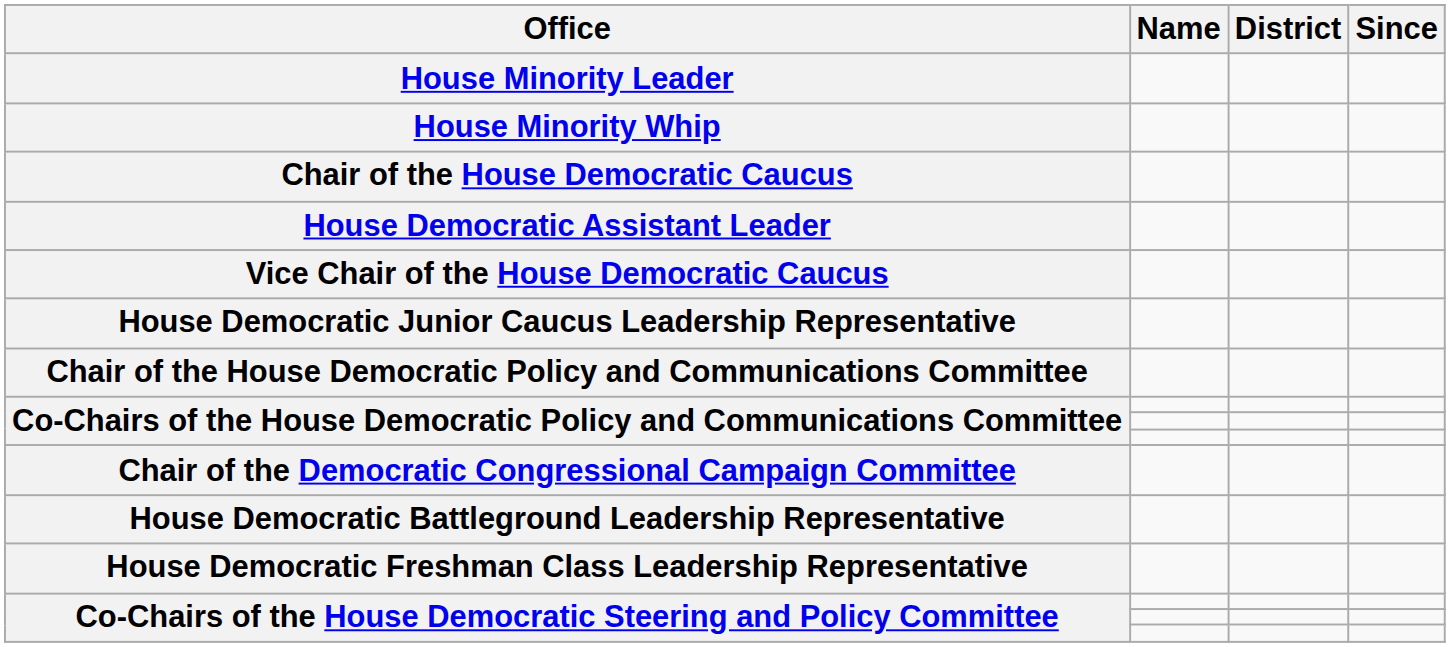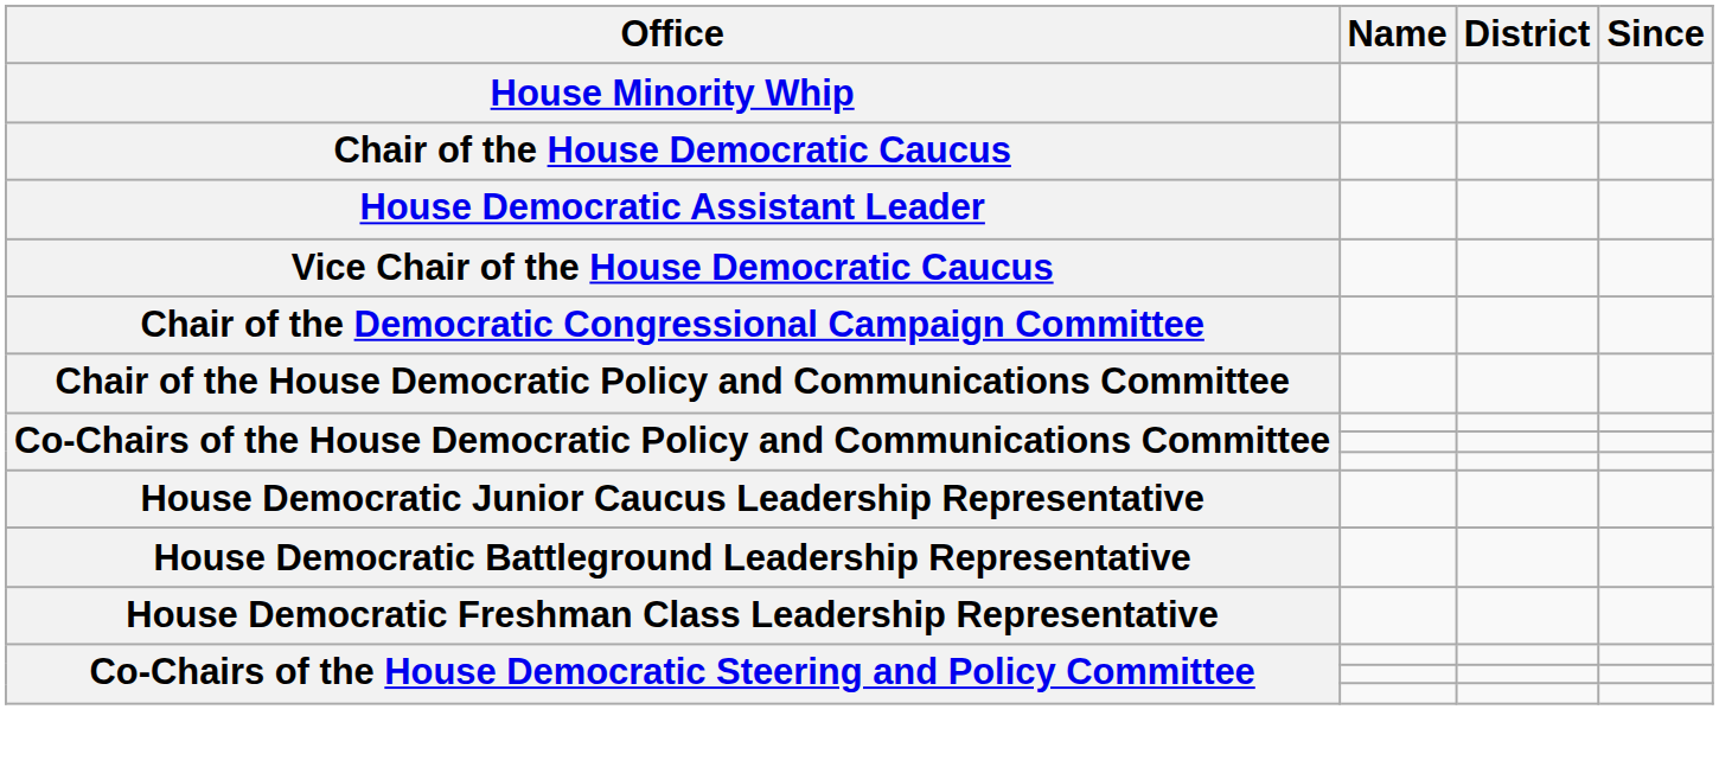 <table class="sortable wikitable plainrowheaders">
 <tr>
 <th>Office</th>
 <th>Name</th>
 <th>District</th>
 <th>Since</th>
-</tr>
-<tr>
-<th scope="row"><a href='#'>House Minority Leader</a></th>
-<td></td>
-<td></td>
-<td><br></td>
 </tr>
 <tr>
 <th scope="row"><a href='#'>House Minority Whip</a></th>
 <td></td>
 <td></td>
 <td><br></td>
 </tr>
 <tr>
 <th scope="row">Chair of the <a href='#'>House Democratic Caucus</a></th>
 <td></td>
 <td></td>
 <td></td>
 </tr>
 <tr>
 <th scope="row"><a href='#'>House Democratic Assistant Leader</a></th>
 <td></td>
 <td></td>
 <td></td>
 </tr>
 <tr>
 <th scope="row">Vice Chair of the <a href='#'>House Democratic Caucus</a></th>
 <td></td>
 <td></td>
 <td></td>
 </tr>
 <tr>
-<th scope="row">House Democratic Junior Caucus Leadership Representative</th>
+<th scope="row">Chair of the <a href='#'>Democratic Congressional Campaign Committee</a></th>
 <td></td>
 <td></td>
 <td></td>
 </tr>
 <tr>
 <th scope="row">Chair of the House Democratic Policy and Communications Committee</th>
 <td></td>
 <td></td>
 <td></td>
 </tr>
 <tr>
 <th scope="row" rowspan=3>Co-Chairs of the House Democratic Policy and Communications Committee</th>
 <td></td>
 <td></td>
 <td></td>
 </tr>
 <tr>
 <td></td>
 <td></td>
 <td></td>
 </tr>
 <tr>
 <td></td>
 <td></td>
 <td></td>
 </tr>
 <tr>
-<th scope="row">Chair of the <a href='#'>Democratic Congressional Campaign Committee</a></th>
+<th scope="row">House Democratic Junior Caucus Leadership Representative</th>
 <td></td>
 <td></td>
 <td></td>
 </tr>
 <tr>
 <th scope="row">House Democratic Battleground Leadership Representative</th>
 <td></td>
 <td></td>
 <td></td>
 </tr>
 <tr>
 <th scope="row">House Democratic Freshman Class Leadership Representative</th>
 <td></td>
 <td></td>
 <td></td>
 </tr>
 <tr>
 <th scope="row" rowspan=3>Co-Chairs of the <a href='#'>House Democratic Steering and Policy Committee</a></th>
 <td></td>
 <td></td>
 <td></td>
 </tr>
 <tr>
 <td></td>
 <td></td>
 <td></td>
 </tr>
 <tr>
 <td></td>
 <td></td>
 <td></td>
 </tr>
 </table>
